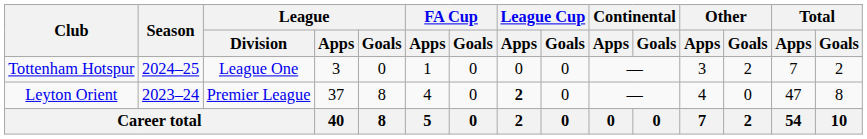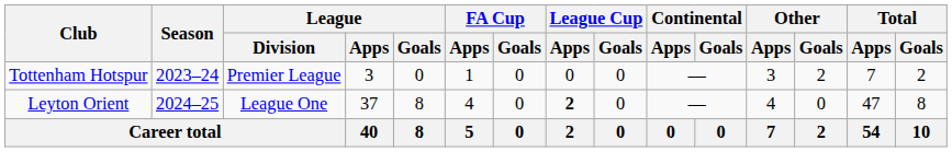 <table class=wikitable style=text-align:center>
 <tr>
 <th rowspan=2>Club</th>
 <th rowspan=2>Season</th>
 <th colspan=3>League</th>
 <th colspan=2><a href='#'>FA Cup</a></th>
 <th colspan=2><a href='#'>League Cup</a></th>
 <th colspan=2>Continental</th>
 <th colspan=2>Other</th>
 <th colspan=2>Total</th>
 </tr>
 <tr>
 <th>Division</th>
 <th>Apps</th>
 <th>Goals</th>
 <th>Apps</th>
 <th>Goals</th>
 <th>Apps</th>
 <th>Goals</th>
 <th>Apps</th>
 <th>Goals</th>
 <th>Apps</th>
 <th>Goals</th>
 <th>Apps</th>
 <th>Goals</th>
 </tr>
 <tr>
 <td><a href='#'>Tottenham Hotspur</a></td>
-<td><a href='#'>2024–25</a></td>
-<td><a href='#'>League One</a></td>
+<td><a href='#'>2023–24</a></td>
+<td><a href='#'>Premier League</a></td>
 <td>3</td>
 <td>0</td>
 <td>1</td>
 <td>0</td>
 <td>0</td>
 <td>0</td>
 <td colspan=2>—</td>
 <td>3</td>
 <td>2</td>
 <td>7</td>
 <td>2</td>
 </tr>
 <tr>
 <td><a href='#'>Leyton Orient</a></td>
-<td><a href='#'>2023–24</a></td>
-<td><a href='#'>Premier League</a></td>
+<td><a href='#'>2024–25</a></td>
+<td><a href='#'>League One</a></td>
 <td>37</td>
 <td>8</td>
 <td>4</td>
 <td>0</td>
 <td><strong>2</strong></td>
 <td>0</td>
 <td colspan=2>—</td>
 <td>4</td>
 <td>0</td>
 <td>47</td>
 <td>8</td>
 </tr>
 <tr>
 <th colspan=3>Career total</th>
 <th>40</th>
 <th>8</th>
 <th>5</th>
 <th>0</th>
 <th>2</th>
 <th>0</th>
 <th>0</th>
 <th>0</th>
 <th>7</th>
 <th>2</th>
 <th>54</th>
 <th>10</th>
 </tr>
 </table>
